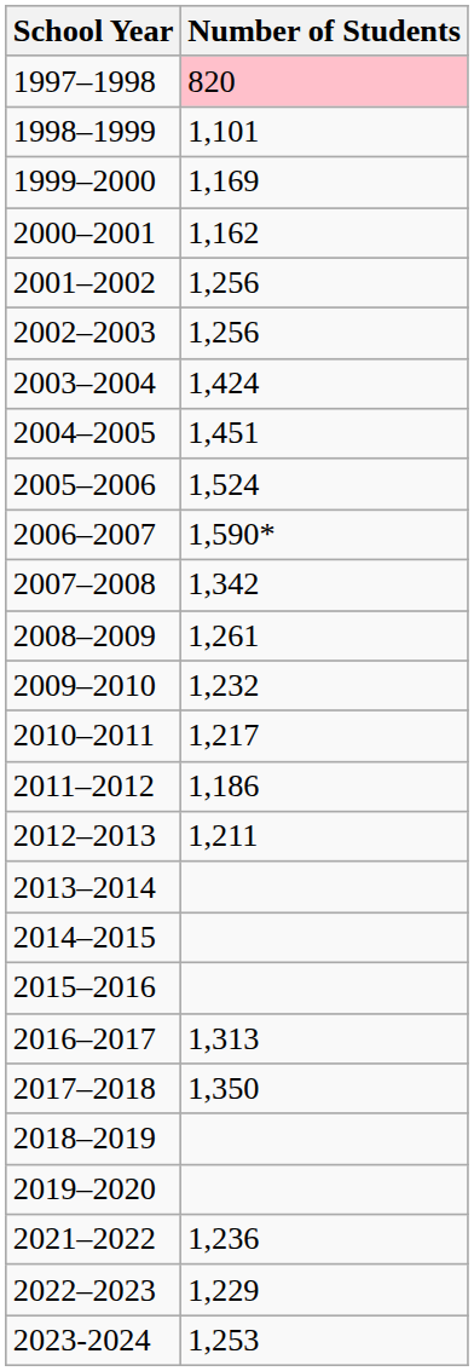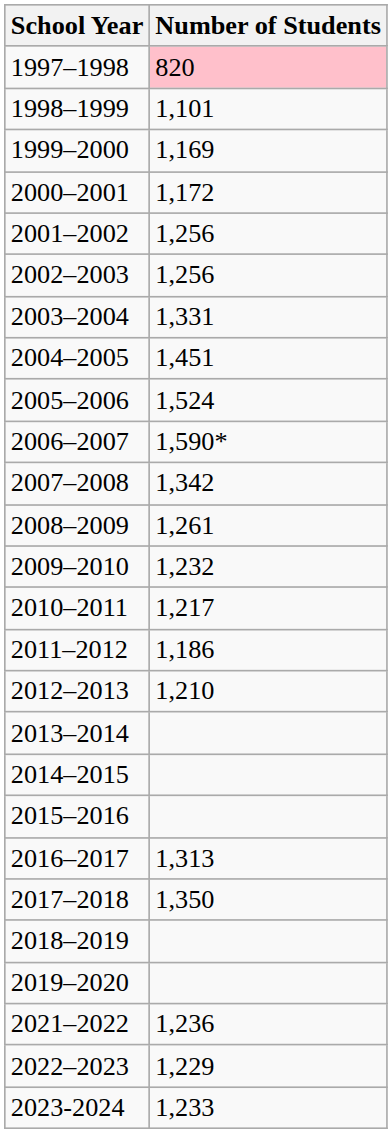 <table class="wikitable">
 <tr>
 <th>School Year</th>
 <th>Number of Students</th>
 </tr>
 <tr>
 <td>1997–1998</td>
 <td style="background: pink;">820</td>
 </tr>
 <tr>
 <td>1998–1999</td>
 <td>1,101</td>
 </tr>
 <tr>
 <td>1999–2000</td>
 <td>1,169</td>
 </tr>
 <tr>
 <td>2000–2001</td>
-<td>1,162</td>
+<td>1,172</td>
 </tr>
 <tr>
 <td>2001–2002</td>
 <td>1,256</td>
 </tr>
 <tr>
 <td>2002–2003</td>
 <td>1,256</td>
 </tr>
 <tr>
 <td>2003–2004</td>
-<td>1,424</td>
+<td>1,331</td>
 </tr>
 <tr>
 <td>2004–2005</td>
 <td>1,451</td>
 </tr>
 <tr>
 <td>2005–2006</td>
 <td>1,524</td>
 </tr>
 <tr>
 <td>2006–2007</td>
 <td>1,590*</td>
 </tr>
 <tr>
 <td>2007–2008</td>
 <td>1,342</td>
 </tr>
 <tr>
 <td>2008–2009</td>
 <td>1,261</td>
 </tr>
 <tr>
 <td>2009–2010</td>
 <td>1,232</td>
 </tr>
 <tr>
 <td>2010–2011</td>
 <td>1,217</td>
 </tr>
 <tr>
 <td>2011–2012</td>
 <td>1,186</td>
 </tr>
 <tr>
 <td>2012–2013</td>
-<td>1,211</td>
+<td>1,210</td>
 </tr>
 <tr>
 <td>2013–2014</td>
 <td></td>
 </tr>
 <tr>
 <td>2014–2015</td>
 <td></td>
 </tr>
 <tr>
 <td>2015–2016</td>
 <td></td>
 </tr>
 <tr>
 <td>2016–2017</td>
 <td>1,313</td>
 </tr>
 <tr>
 <td>2017–2018</td>
 <td>1,350</td>
 </tr>
 <tr>
 <td>2018–2019</td>
 <td></td>
 </tr>
 <tr>
 <td>2019–2020</td>
 <td></td>
 </tr>
 <tr>
 <td>2021–2022</td>
 <td>1,236</td>
 </tr>
 <tr>
 <td>2022–2023</td>
 <td>1,229</td>
 </tr>
 <tr>
 <td>2023-2024</td>
-<td>1,253</td>
+<td>1,233</td>
 </tr>
 </table>
